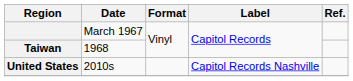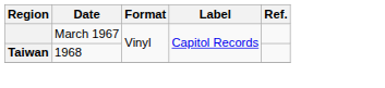 <table class="wikitable plainrowheaders">
 <tr>
 <th scope="col">Region</th>
 <th scope="col">Date</th>
 <th scope="col">Format</th>
 <th scope="col">Label</th>
 <th scope="col">Ref.</th>
 </tr>
 <tr>
 <th scope="row"></th>
 <td>March 1967</td>
 <td rowspan="2">Vinyl</td>
 <td rowspan="2"><a href='#'>Capitol Records</a></td>
 <td></td>
 </tr>
 <tr>
 <th scope="row">Taiwan</th>
 <td>1968</td>
 <td></td>
 </tr>
 <tr>
-<th scope="row">United States</th>
-<td>2010s</td>
-<td></td>
-<td><a href='#'>Capitol Records Nashville</a></td>
-<td></td>
-</tr>
-<tr>
 </tr>
 </table>
